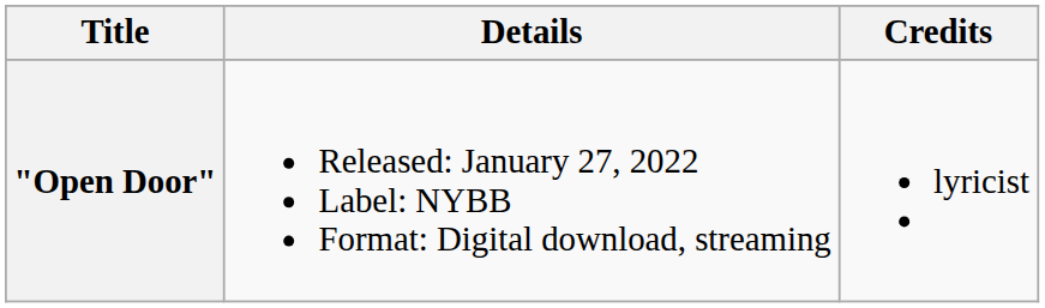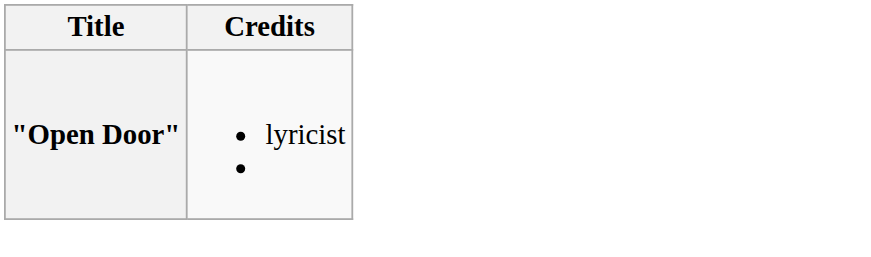 <table class="wikitable plainrowheaders" style="text-align:center;">
 <tr>
 <th scope="col">Title</th>
-<th scope="col">Details</th>
 <th scope="col">Credits</th>
 </tr>
 <tr>
 <th scope="row">"Open Door"</th>
-<td style="text-align:left;"><br><ul><li>Released: January 27, 2022</li><li>Label: NYBB</li><li>Format: Digital download, streaming</li></ul></td>
 <td style="text-align:left;"><br><ul><li>lyricist</li><li></li></ul></td>
 </tr>
 </table>
